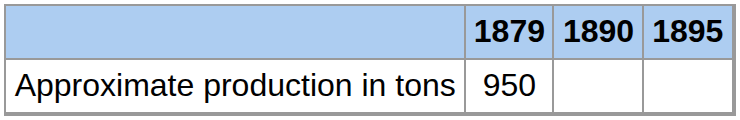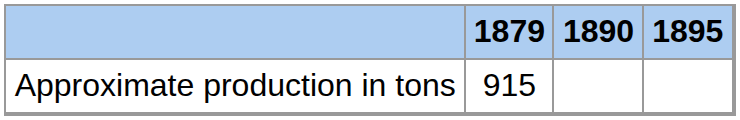 <table align="center" rules="all" cellspacing="0" cellpadding="4" style="border: 1px solid #999; border-right: 2px solid #999; border-bottom:2px solid #999; background: #FFFFFF">
 <tr style="background: #adcdf1">
 <th scope=col></th>
 <th scope=col>1879</th>
 <th scope=col>1890</th>
 <th scope=col>1895</th>
 </tr>
 <tr>
 <td>Approximate production in tons</td>
-<td align=center>950</td>
+<td align=center>915</td>
 <td align=center></td>
 <td align=center></td>
 </tr>
 </table>
